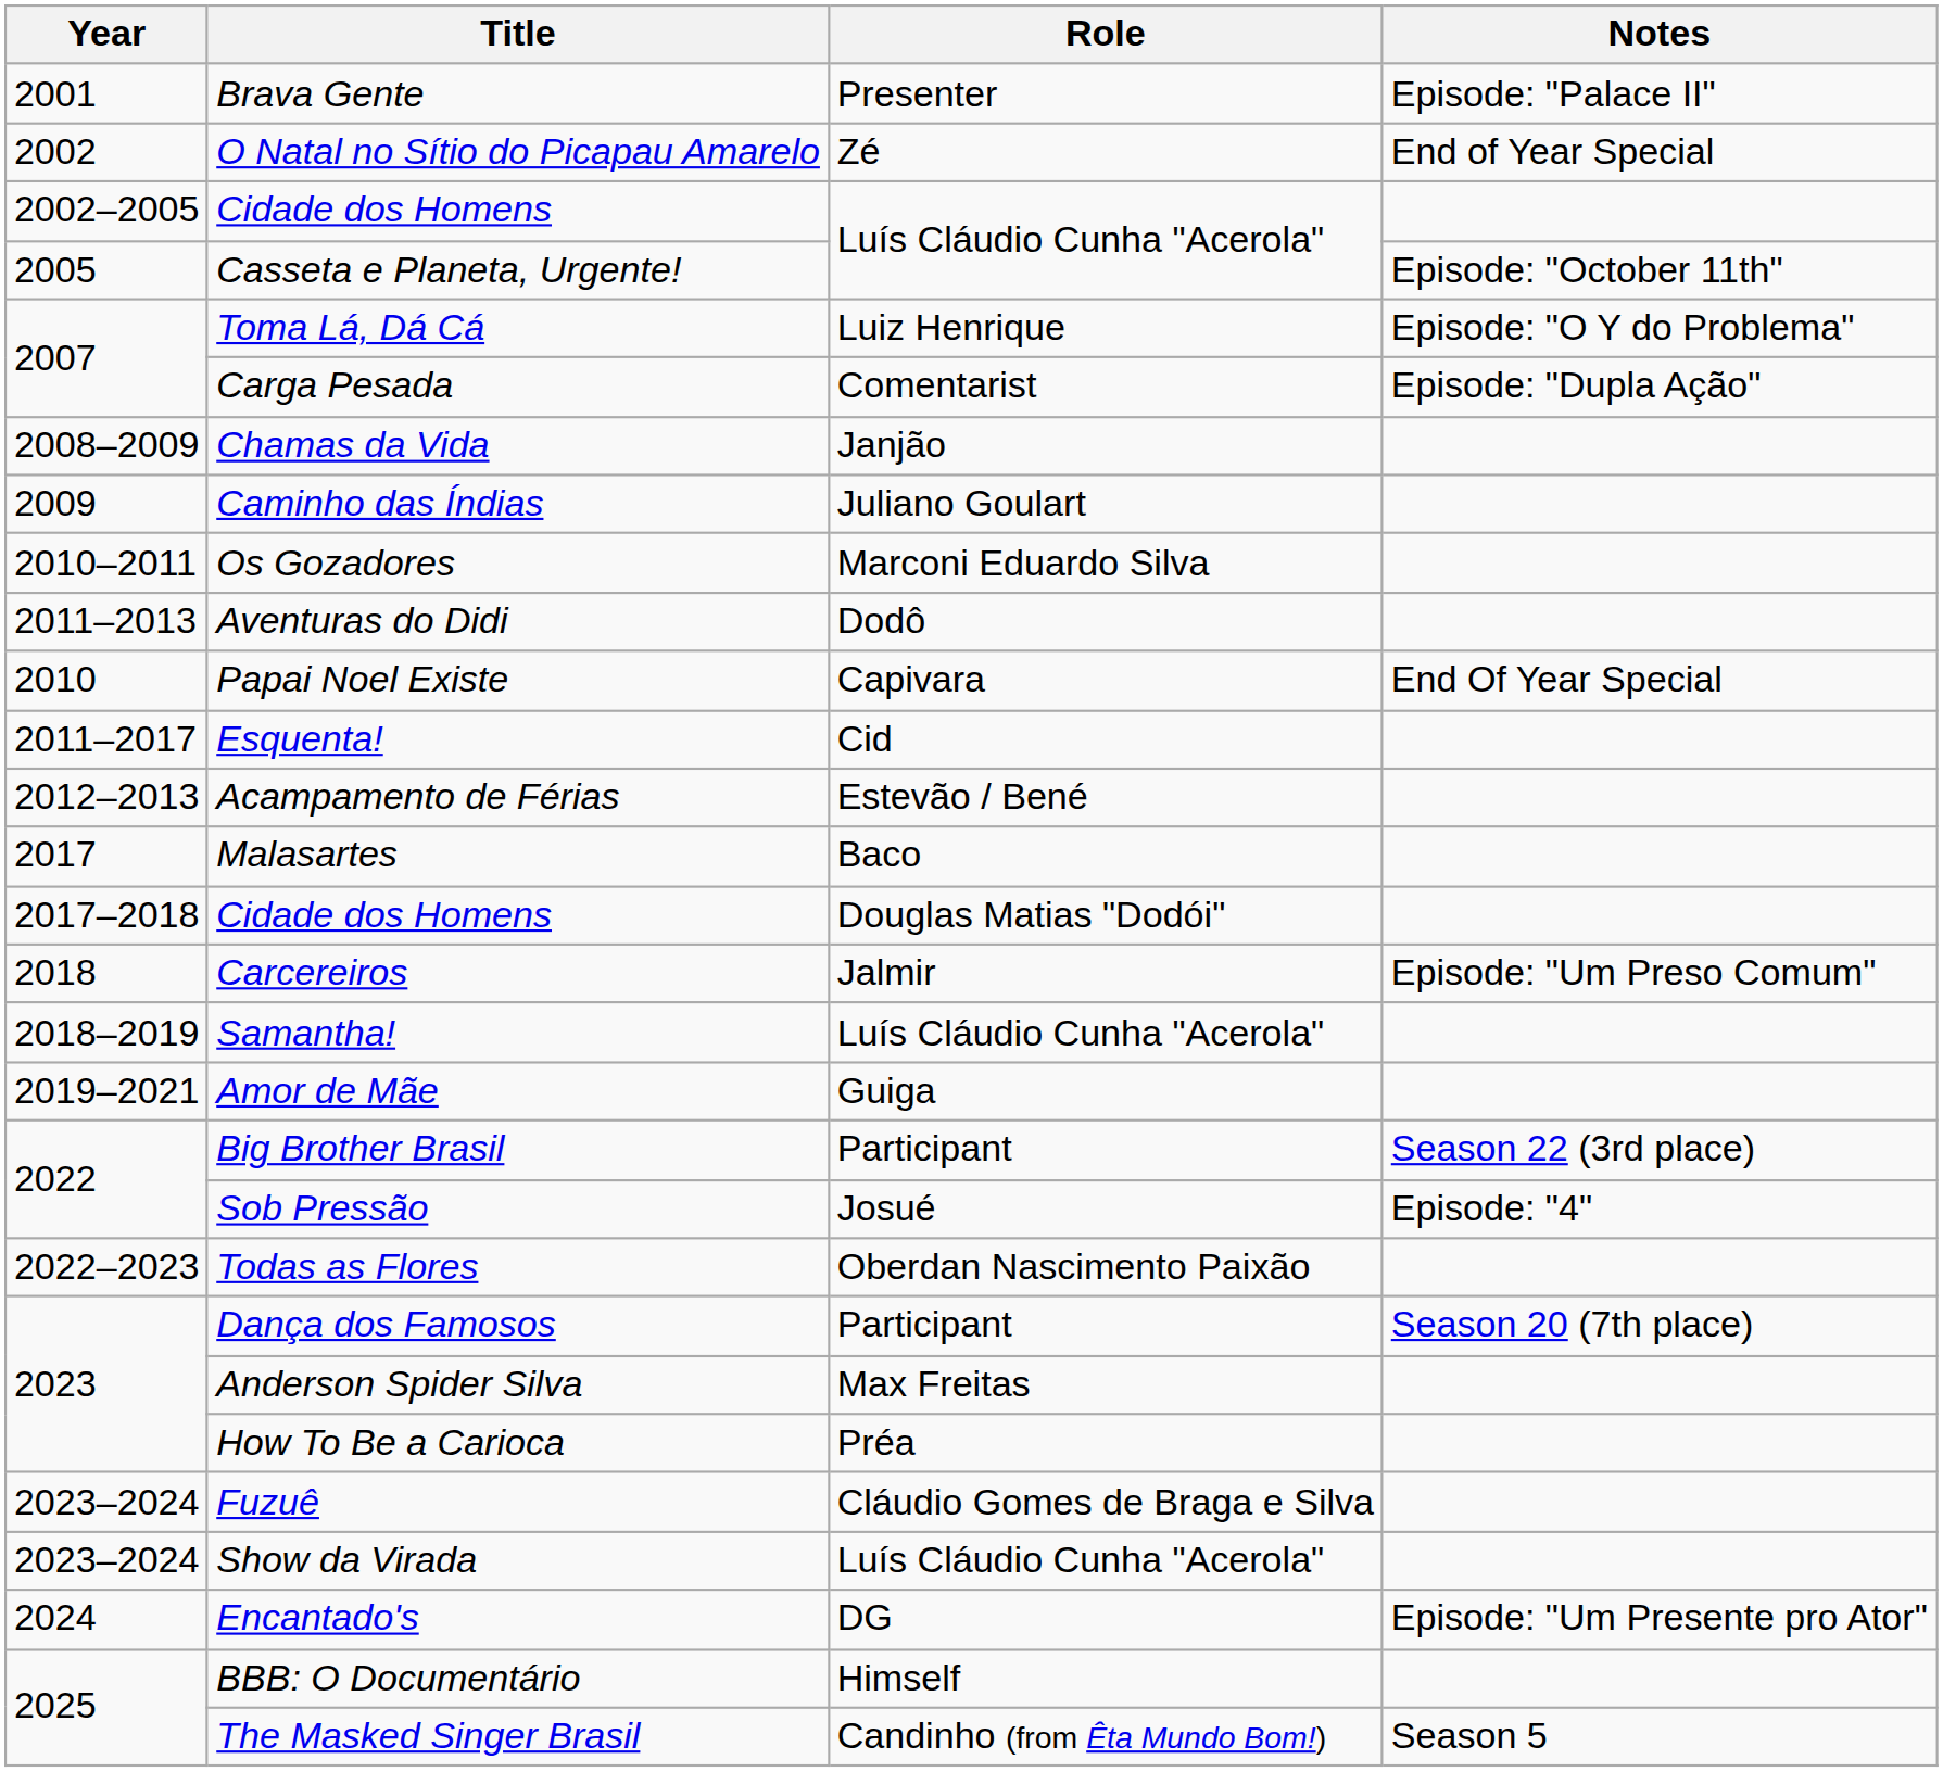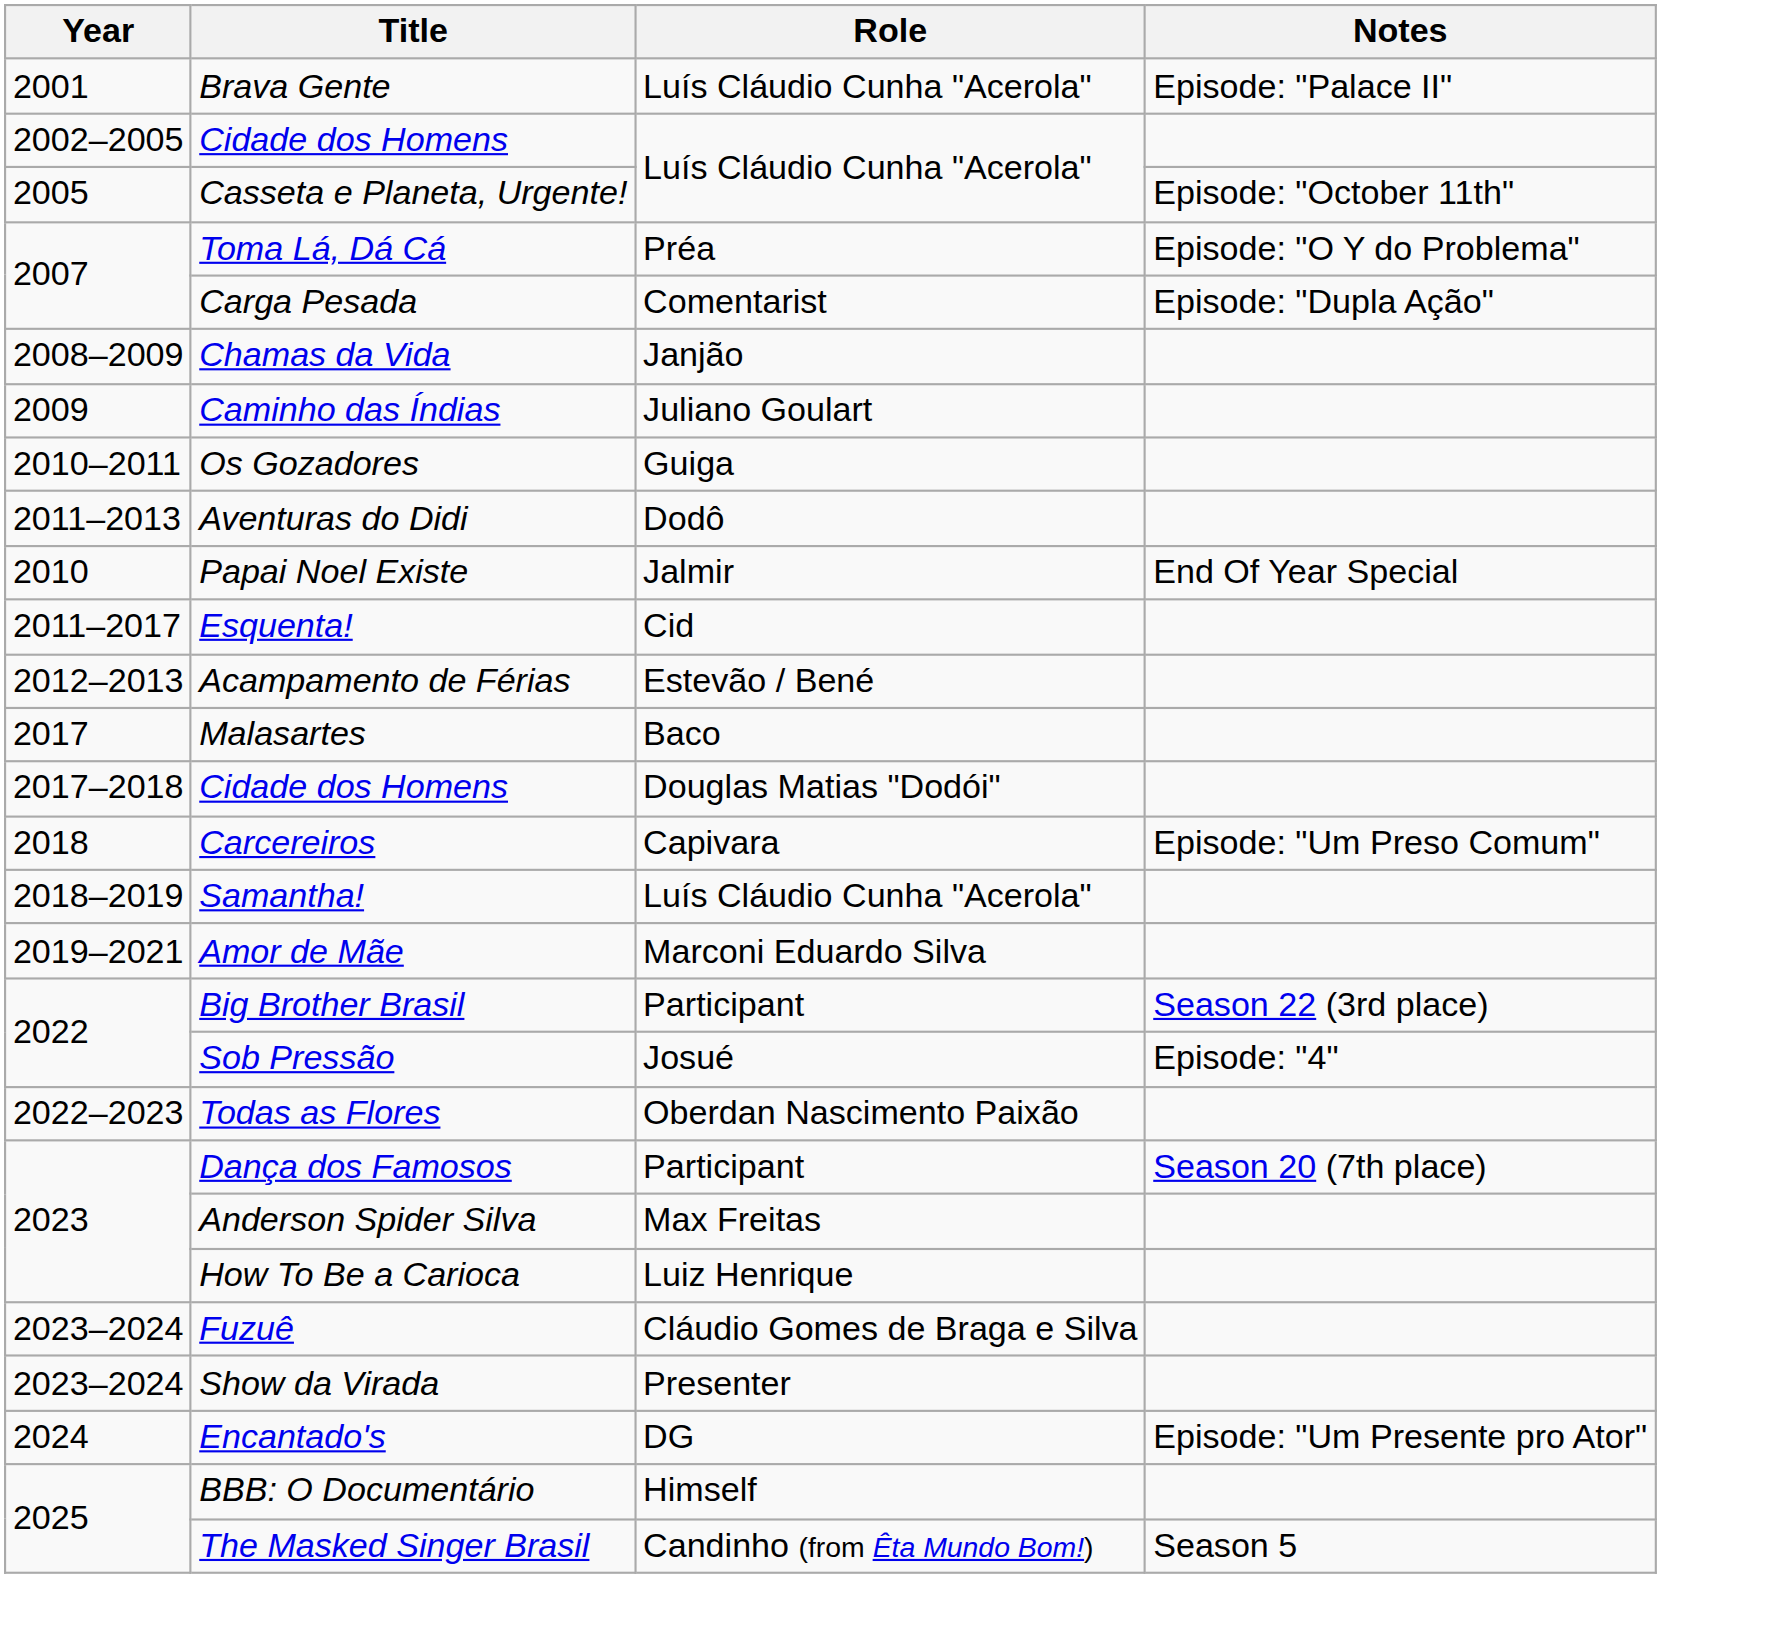 <table class="wikitable">
 <tr>
 <th>Year</th>
 <th>Title</th>
 <th>Role</th>
 <th>Notes</th>
 </tr>
 <tr>
 <td>2001</td>
 <td><em>Brava Gente</em></td>
-<td>Presenter</td>
+<td>Luís Cláudio Cunha "Acerola"</td>
 <td>Episode: "Palace II"</td>
-</tr>
-<tr>
-<td>2002</td>
-<td><em><a href='#'>O Natal no Sítio do Picapau Amarelo</a></em></td>
-<td>Zé</td>
-<td>End of Year Special</td>
 </tr>
 <tr>
 <td>2002–2005</td>
 <td><em><a href='#'>Cidade dos Homens</a></em></td>
 <td rowspan="2">Luís Cláudio Cunha "Acerola"</td>
 <td></td>
 </tr>
 <tr>
 <td>2005</td>
 <td><em>Casseta e Planeta, Urgente!</em></td>
 <td>Episode: "October 11th"</td>
 </tr>
 <tr>
 <td rowspan="2">2007</td>
 <td><em><a href='#'>Toma Lá, Dá Cá</a></em></td>
-<td>Luiz Henrique</td>
+<td>Préa</td>
 <td>Episode: "O Y do Problema"</td>
 </tr>
 <tr>
 <td><em>Carga Pesada</em></td>
 <td>Comentarist</td>
 <td>Episode: "Dupla Ação"</td>
 </tr>
 <tr>
 <td>2008–2009</td>
 <td><em><a href='#'>Chamas da Vida</a></em></td>
 <td>Janjão</td>
 <td></td>
 </tr>
 <tr>
 <td>2009</td>
 <td><em><a href='#'>Caminho das Índias</a></em></td>
 <td>Juliano Goulart</td>
 <td></td>
 </tr>
 <tr>
 <td>2010–2011</td>
 <td><em>Os Gozadores</em></td>
-<td>Marconi Eduardo Silva</td>
+<td>Guiga</td>
 <td></td>
 </tr>
 <tr>
 <td>2011–2013</td>
 <td><em>Aventuras do Didi</em></td>
 <td>Dodô</td>
 <td></td>
 </tr>
 <tr>
 <td>2010</td>
 <td><em>Papai Noel Existe</em></td>
-<td>Capivara</td>
+<td>Jalmir</td>
 <td>End Of Year Special</td>
 </tr>
 <tr>
 <td>2011–2017</td>
 <td><em><a href='#'>Esquenta!</a></em></td>
 <td>Cid</td>
 <td></td>
 </tr>
 <tr>
 <td>2012–2013</td>
 <td><em>Acampamento de Férias</em></td>
 <td>Estevão / Bené</td>
 <td></td>
 </tr>
 <tr>
 <td>2017</td>
 <td><em>Malasartes</em></td>
 <td>Baco</td>
 <td></td>
 </tr>
 <tr>
 <td>2017–2018</td>
 <td><em><a href='#'>Cidade dos Homens</a></em></td>
 <td>Douglas Matias "Dodói"</td>
 <td></td>
 </tr>
 <tr>
 <td>2018</td>
 <td><em><a href='#'>Carcereiros</a></em></td>
-<td>Jalmir</td>
+<td>Capivara</td>
 <td>Episode: "Um Preso Comum"</td>
 </tr>
 <tr>
 <td>2018–2019</td>
 <td><em><a href='#'>Samantha!</a></em></td>
 <td>Luís Cláudio Cunha "Acerola"</td>
 <td></td>
 </tr>
 <tr>
 <td>2019–2021</td>
 <td><em><a href='#'>Amor de Mãe</a></em></td>
-<td>Guiga</td>
+<td>Marconi Eduardo Silva</td>
 <td></td>
 </tr>
 <tr>
 <td rowspan="2">2022</td>
 <td><em><a href='#'>Big Brother Brasil</a></em></td>
 <td>Participant</td>
 <td><a href='#'>Season 22</a> (3rd place)</td>
 </tr>
 <tr>
 <td><em><a href='#'>Sob Pressão</a></em></td>
 <td>Josué</td>
 <td>Episode: "4"</td>
 </tr>
 <tr>
 <td>2022–2023</td>
 <td><em><a href='#'>Todas as Flores</a></em></td>
 <td>Oberdan Nascimento Paixão</td>
 <td></td>
 </tr>
 <tr>
 <td rowspan="3">2023</td>
 <td><em><a href='#'>Dança dos Famosos</a></em></td>
 <td>Participant</td>
 <td><a href='#'>Season 20</a> (7th place)</td>
 </tr>
 <tr>
 <td><em>Anderson Spider Silva</em></td>
 <td>Max Freitas</td>
 <td></td>
 </tr>
 <tr>
 <td><em>How To Be a Carioca</em></td>
-<td>Préa</td>
+<td>Luiz Henrique</td>
 <td></td>
 </tr>
 <tr>
 <td>2023–2024</td>
 <td><em><a href='#'>Fuzuê</a></em></td>
 <td>Cláudio Gomes de Braga e Silva</td>
 <td></td>
 </tr>
 <tr>
 <td>2023–2024</td>
 <td><em>Show da Virada</em></td>
-<td>Luís Cláudio Cunha "Acerola"</td>
+<td>Presenter</td>
 <td></td>
 </tr>
 <tr>
 <td>2024</td>
 <td><em><a href='#'>Encantado's</a></em></td>
 <td>DG</td>
 <td>Episode: "Um Presente pro Ator"</td>
 </tr>
 <tr>
 <td rowspan="2">2025</td>
 <td><em>BBB: O Documentário</em></td>
 <td>Himself</td>
 <td></td>
 </tr>
 <tr>
 <td><em><a href='#'>The Masked Singer Brasil</a></em></td>
 <td>Candinho <small>(from <em><a href='#'>Êta Mundo Bom!</a></em>)</small></td>
 <td>Season 5</td>
 </tr>
 </table>
